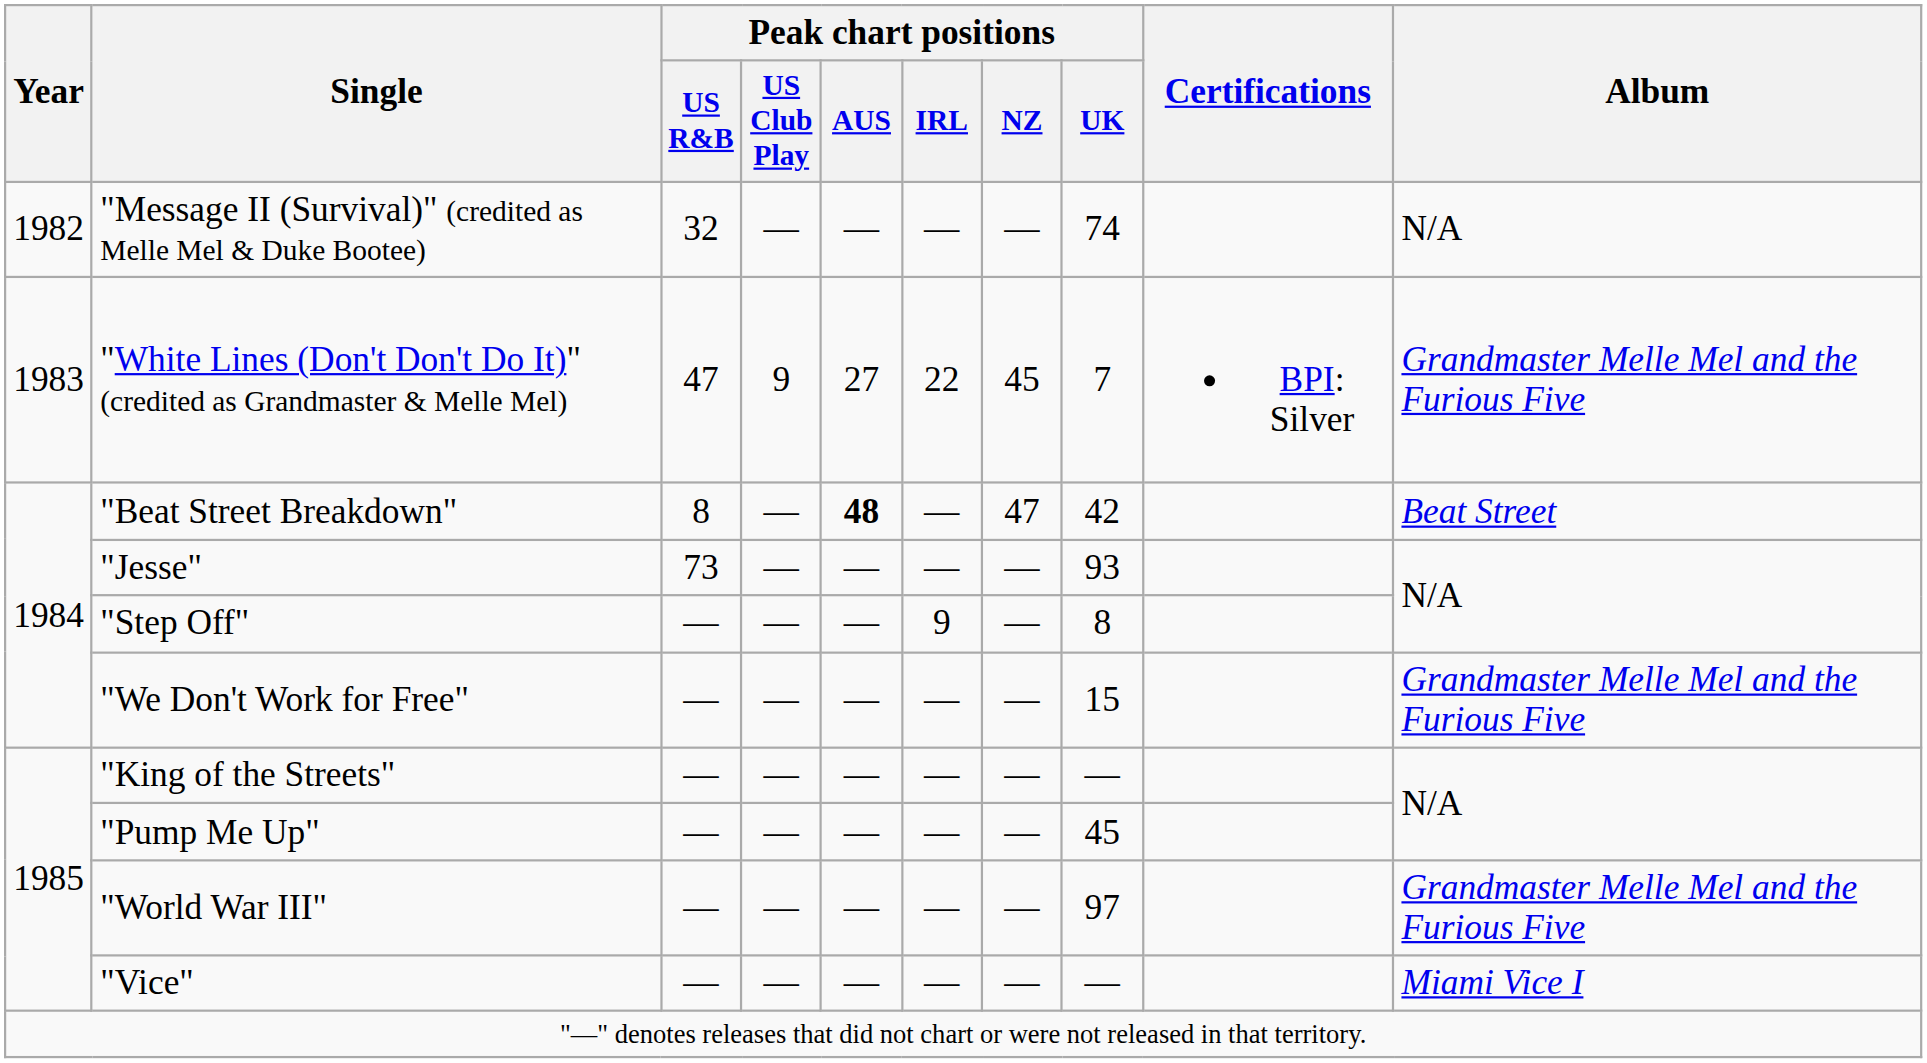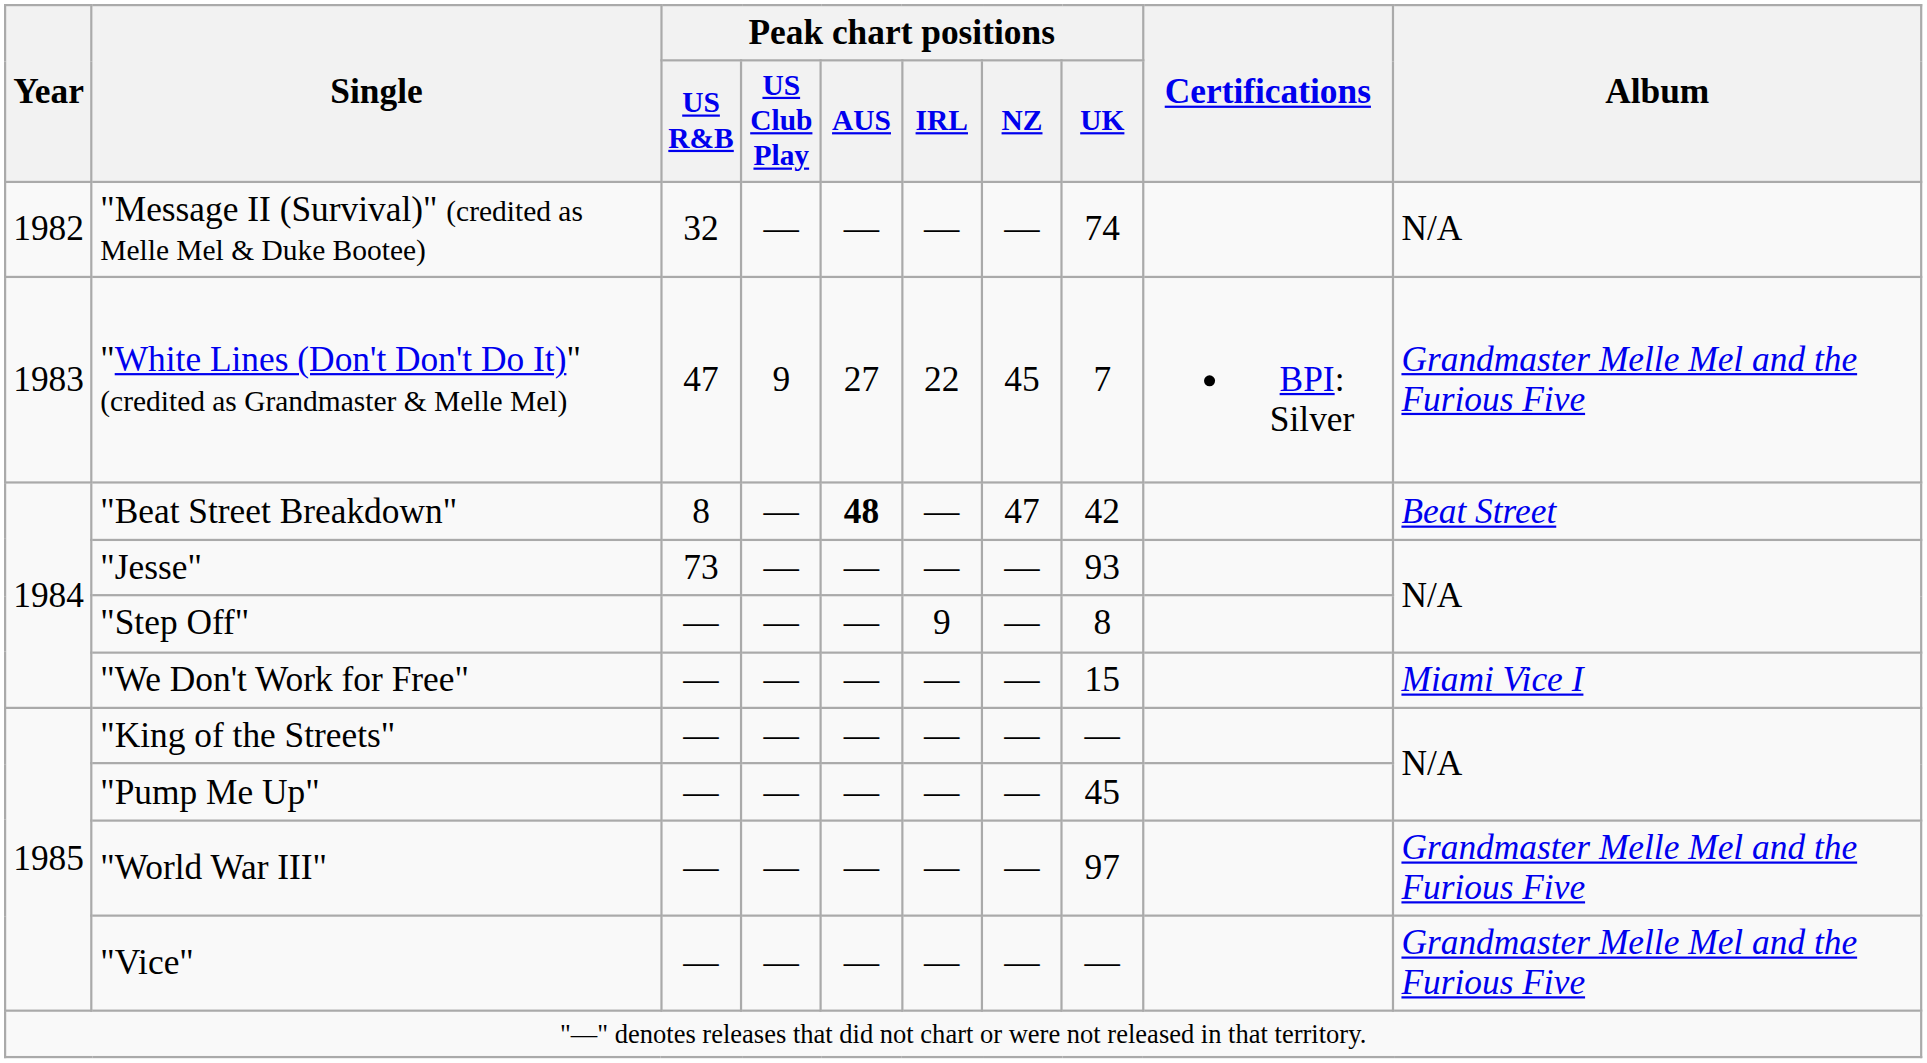 <table class="wikitable" style=text-align:center;>
 <tr>
 <th rowspan="2">Year</th>
 <th rowspan="2" width="250">Single</th>
 <th colspan="6">Peak chart positions</th>
 <th rowspan="2"><a href='#'>Certifications</a></th>
 <th rowspan="2">Album</th>
 </tr>
 <tr style="font-size:smaller;">
 <th width="30"><a href='#'>US R&B</a><br></th>
 <th width="30"><a href='#'>US Club Play</a><br></th>
 <th width="30"><a href='#'>AUS</a><br></th>
 <th width="30"><a href='#'>IRL</a></th>
 <th width="30"><a href='#'>NZ</a><br></th>
 <th width="30"><a href='#'>UK</a><br></th>
 </tr>
 <tr>
 <td rowspan="1">1982</td>
 <td align=left>"Message II (Survival)" <small>(credited as Melle Mel & Duke Bootee)</small></td>
 <td>32</td>
 <td>—</td>
 <td>—</td>
 <td>—</td>
 <td>—</td>
 <td>74</td>
 <td></td>
 <td align=left rowspan="1">N/A</td>
 </tr>
 <tr>
 <td rowspan="1">1983</td>
 <td align=left>"<a href='#'>White Lines (Don't Don't Do It)</a>" <small>(credited as Grandmaster & Melle Mel)</small></td>
 <td>47</td>
 <td>9</td>
 <td>27</td>
 <td>22</td>
 <td>45</td>
 <td>7<br></td>
 <td><br><ul><li><a href='#'>BPI</a>: Silver</li></ul></td>
 <td align=left rowspan="1"><em><a href='#'>Grandmaster Melle Mel and the Furious Five</a></em></td>
 </tr>
 <tr>
 <td rowspan="4">1984</td>
 <td align=left>"Beat Street Breakdown"</td>
 <td>8</td>
 <td>—</td>
 <td><strong>48</strong></td>
 <td>—</td>
 <td>47</td>
 <td>42</td>
 <td></td>
 <td align=left rowspan="1"><em><a href='#'>Beat Street</a></em></td>
 </tr>
 <tr>
 <td align=left>"Jesse"</td>
 <td>73</td>
 <td>—</td>
 <td>—</td>
 <td>—</td>
 <td>—</td>
 <td>93<br></td>
 <td></td>
 <td align=left rowspan="2">N/A</td>
 </tr>
 <tr>
 <td align=left>"Step Off"</td>
 <td>—</td>
 <td>—</td>
 <td>—</td>
 <td>9</td>
 <td>—</td>
 <td>8</td>
 <td></td>
 </tr>
 <tr>
 <td align=left>"We Don't Work for Free"</td>
 <td>—</td>
 <td>—</td>
 <td>—</td>
 <td>—</td>
 <td>—</td>
 <td>15</td>
 <td></td>
-<td align=left rowspan="1"><em><a href='#'>Grandmaster Melle Mel and the Furious Five</a></em></td>
+<td align=left rowspan="1"><em><a href='#'>Miami Vice I</a></em></td>
 </tr>
 <tr>
 <td rowspan="4">1985</td>
 <td align=left>"King of the Streets"</td>
 <td>—</td>
 <td>—</td>
 <td>—</td>
 <td>—</td>
 <td>—</td>
 <td>—</td>
 <td></td>
 <td align=left rowspan="2">N/A</td>
 </tr>
 <tr>
 <td align=left>"Pump Me Up"</td>
 <td>—</td>
 <td>—</td>
 <td>—</td>
 <td>—</td>
 <td>—</td>
 <td>45</td>
 <td></td>
 </tr>
 <tr>
 <td align=left>"World War III"</td>
 <td>—</td>
 <td>—</td>
 <td>—</td>
 <td>—</td>
 <td>—</td>
 <td>97</td>
 <td></td>
 <td align=left rowspan="1"><em><a href='#'>Grandmaster Melle Mel and the Furious Five</a></em></td>
 </tr>
 <tr>
 <td align=left>"Vice"</td>
 <td>—</td>
 <td>—</td>
 <td>—</td>
 <td>—</td>
 <td>—</td>
 <td>—</td>
 <td></td>
-<td align=left rowspan="1"><em><a href='#'>Miami Vice I</a></em></td>
+<td align=left rowspan="1"><em><a href='#'>Grandmaster Melle Mel and the Furious Five</a></em></td>
 </tr>
 <tr>
 <td colspan="11" style="text-align:center; font-size:9pt;">"—" denotes releases that did not chart or were not released in that territory.</td>
 </tr>
 </table>
